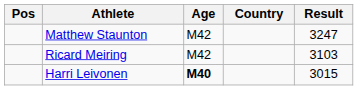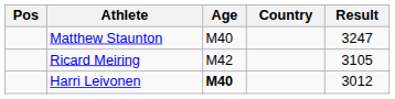 <table class="wikitable"  style="text-align:center; width:50%;">
 <tr>
 <th>Pos</th>
 <th>Athlete</th>
 <th>Age</th>
 <th>Country</th>
 <th>Result</th>
 </tr>
 <tr>
 <td align=center></td>
 <td align=left><a href='#'>Matthew Staunton</a></td>
-<td align=left>M42</td>
+<td align=left>M40</td>
 <td align=left></td>
 <td>3247</td>
 </tr>
 <tr>
 <td align=center></td>
 <td align=left><a href='#'>Ricard Meiring</a></td>
 <td align=left>M42</td>
 <td align=left></td>
-<td>3103</td>
+<td>3105</td>
 </tr>
 <tr>
 <td align=center></td>
 <td align=left><a href='#'>Harri Leivonen</a></td>
 <td align=left><strong>M40</strong></td>
 <td align=left></td>
-<td>3015</td>
+<td>3012</td>
 </tr>
 </table>
